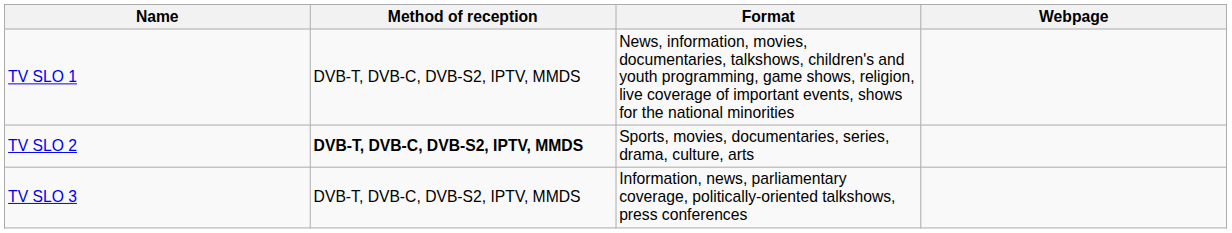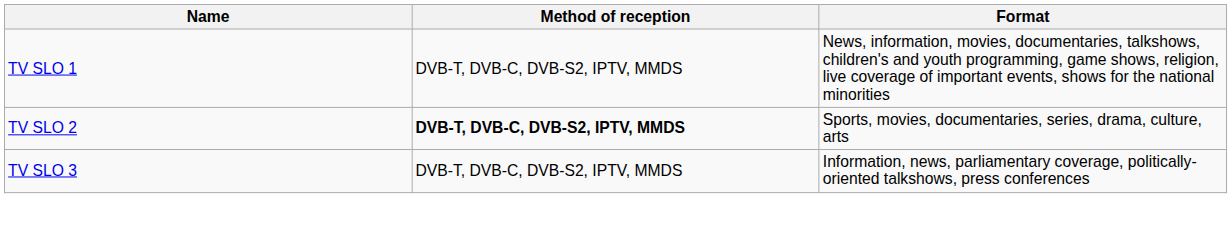 <table class="wikitable">
 <tr>
 <th width="25%">Name</th>
 <th width="25%">Method of reception</th>
 <th width="25%">Format</th>
-<th width="25%">Webpage</th>
 </tr>
 <tr>
 <td><a href='#'>TV SLO 1</a></td>
 <td>DVB-T, DVB-C, DVB-S2, IPTV, MMDS</td>
 <td>News, information, movies, documentaries, talkshows, children's and youth programming, game shows, religion, live coverage of important events, shows for the national minorities</td>
-<td></td>
 </tr>
 <tr>
 <td><a href='#'>TV SLO 2</a></td>
 <td><strong>DVB-T, DVB-C, DVB-S2, IPTV, MMDS</strong></td>
 <td>Sports, movies, documentaries, series, drama, culture, arts</td>
-<td></td>
 </tr>
 <tr>
 <td><a href='#'>TV SLO 3</a></td>
 <td>DVB-T, DVB-C, DVB-S2, IPTV, MMDS</td>
 <td>Information, news, parliamentary coverage, politically-oriented talkshows, press conferences</td>
-<td></td>
 </tr>
 </table>
